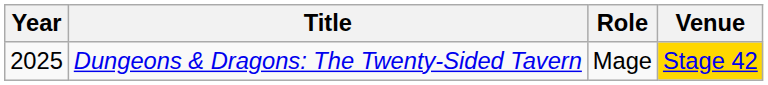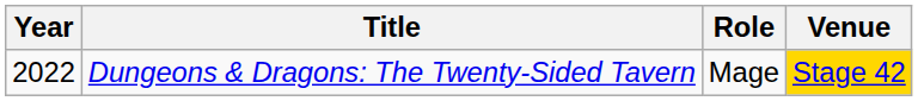 <table class="wikitable sortable">
 <tr>
 <th>Year</th>
 <th>Title</th>
 <th>Role</th>
 <th>Venue</th>
 </tr>
 <tr>
-<td>2025</td>
+<td>2022</td>
 <td><em><a href='#'>Dungeons & Dragons: The Twenty-Sided Tavern</a></em></td>
 <td>Mage</td>
 <td style="background: gold;"><a href='#'>Stage 42</a></td>
 </tr>
 </table>
